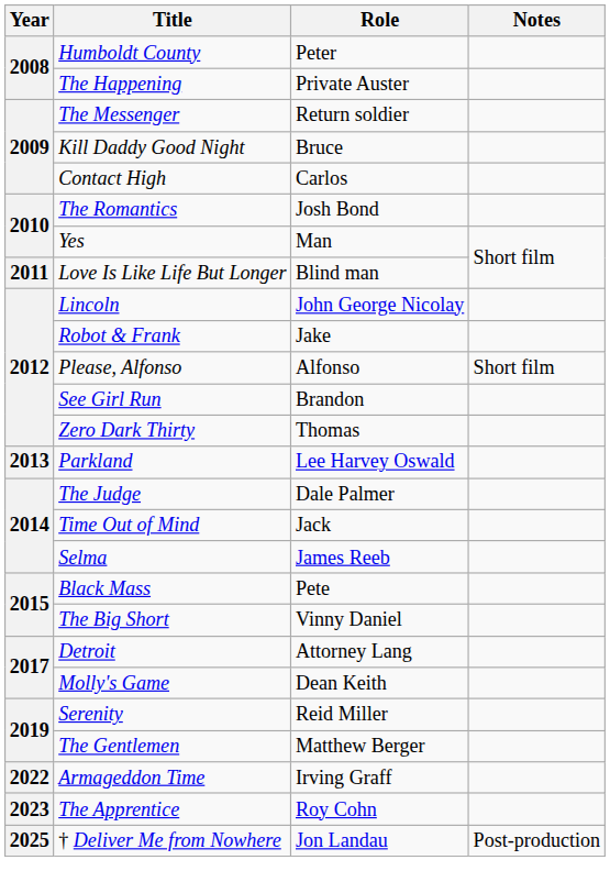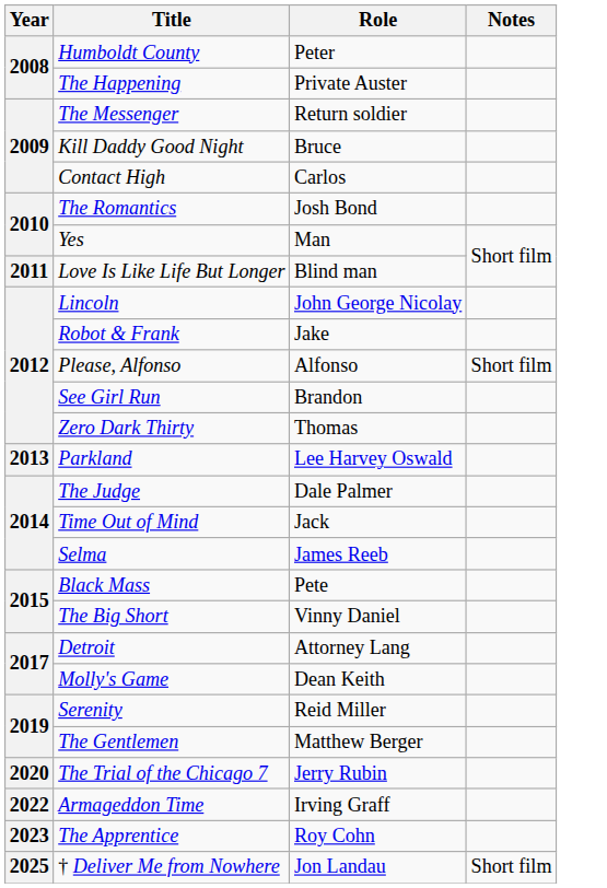 <table class="wikitable plainrowheaders sortable">
 <tr>
 <th scope="col">Year</th>
 <th scope="col">Title</th>
 <th scope="col">Role</th>
 <th scope="col" class="unsortable">Notes</th>
 </tr>
 <tr>
 <th scope="row" rowspan=2>2008</th>
 <td><em><a href='#'>Humboldt County</a></em></td>
 <td>Peter</td>
 <td></td>
 </tr>
 <tr>
 <td><em><a href='#'>The Happening</a></em></td>
 <td>Private Auster</td>
 <td></td>
 </tr>
 <tr>
 <th scope="row" rowspan=3>2009</th>
 <td><em><a href='#'>The Messenger</a></em></td>
 <td>Return soldier</td>
 <td></td>
 </tr>
 <tr>
 <td><em>Kill Daddy Good Night</em></td>
 <td>Bruce</td>
 <td></td>
 </tr>
 <tr>
 <td><em>Contact High</em></td>
 <td>Carlos</td>
 <td></td>
 </tr>
 <tr>
 <th scope="row" rowspan=2>2010</th>
 <td><em><a href='#'>The Romantics</a></em></td>
 <td>Josh Bond</td>
 <td></td>
 </tr>
 <tr>
 <td><em>Yes</em></td>
 <td>Man</td>
 <td rowspan="2">Short film</td>
 </tr>
 <tr>
 <th scope="row">2011</th>
 <td><em>Love Is Like Life But Longer</em></td>
 <td>Blind man</td>
 </tr>
 <tr>
 <th scope="row" rowspan=5>2012</th>
 <td><em><a href='#'>Lincoln</a></em></td>
 <td><a href='#'>John George Nicolay</a></td>
 <td></td>
 </tr>
 <tr>
 <td><em><a href='#'>Robot & Frank</a></em></td>
 <td>Jake</td>
 <td></td>
 </tr>
 <tr>
 <td><em>Please, Alfonso</em></td>
 <td>Alfonso</td>
 <td>Short film</td>
 </tr>
 <tr>
 <td><em><a href='#'>See Girl Run</a></em></td>
 <td>Brandon</td>
 <td></td>
 </tr>
 <tr>
 <td><em><a href='#'>Zero Dark Thirty</a></em></td>
 <td>Thomas</td>
 <td></td>
 </tr>
 <tr>
 <th scope="row">2013</th>
 <td><em><a href='#'>Parkland</a></em></td>
 <td><a href='#'>Lee Harvey Oswald</a></td>
 <td></td>
 </tr>
 <tr>
 <th scope="row" rowspan=3>2014</th>
 <td><em><a href='#'>The Judge</a></em></td>
 <td>Dale Palmer</td>
 <td></td>
 </tr>
 <tr>
 <td><em><a href='#'>Time Out of Mind</a></em></td>
 <td>Jack</td>
 <td></td>
 </tr>
 <tr>
 <td><em><a href='#'>Selma</a></em></td>
 <td><a href='#'>James Reeb</a></td>
 <td></td>
 </tr>
 <tr>
 <th scope="row" rowspan=2>2015</th>
 <td><em><a href='#'>Black Mass</a></em></td>
 <td>Pete</td>
 <td></td>
 </tr>
 <tr>
 <td><em><a href='#'>The Big Short</a></em></td>
 <td>Vinny Daniel</td>
 <td></td>
 </tr>
 <tr>
 <th scope="row" rowspan=2>2017</th>
 <td><em><a href='#'>Detroit</a></em></td>
 <td>Attorney Lang</td>
 <td></td>
 </tr>
 <tr>
 <td><em><a href='#'>Molly's Game</a></em></td>
 <td>Dean Keith</td>
 <td></td>
 </tr>
 <tr>
 <th scope="row" rowspan=2>2019</th>
 <td><em><a href='#'>Serenity</a></em></td>
 <td>Reid Miller</td>
 <td></td>
 </tr>
 <tr>
 <td><em><a href='#'>The Gentlemen</a></em></td>
 <td>Matthew Berger</td>
 <td></td>
 </tr>
 <tr>
+<th scope="row">2020</th>
+<td><em><a href='#'>The Trial of the Chicago 7</a></em></td>
+<td><a href='#'>Jerry Rubin</a></td>
+<td></td>
+</tr>
+<tr>
 <th scope="row">2022</th>
 <td><em><a href='#'>Armageddon Time</a></em></td>
 <td>Irving Graff</td>
 <td></td>
 </tr>
 <tr>
 <th scope="row">2023</th>
 <td><em><a href='#'>The Apprentice</a></em></td>
 <td><a href='#'>Roy Cohn</a></td>
 <td></td>
 </tr>
 <tr>
 <th scope="row">2025</th>
 <td>† <em><a href='#'>Deliver Me from Nowhere</a></em></td>
 <td><a href='#'>Jon Landau</a></td>
-<td>Post-production</td>
+<td>Short film</td>
 </tr>
 </table>
